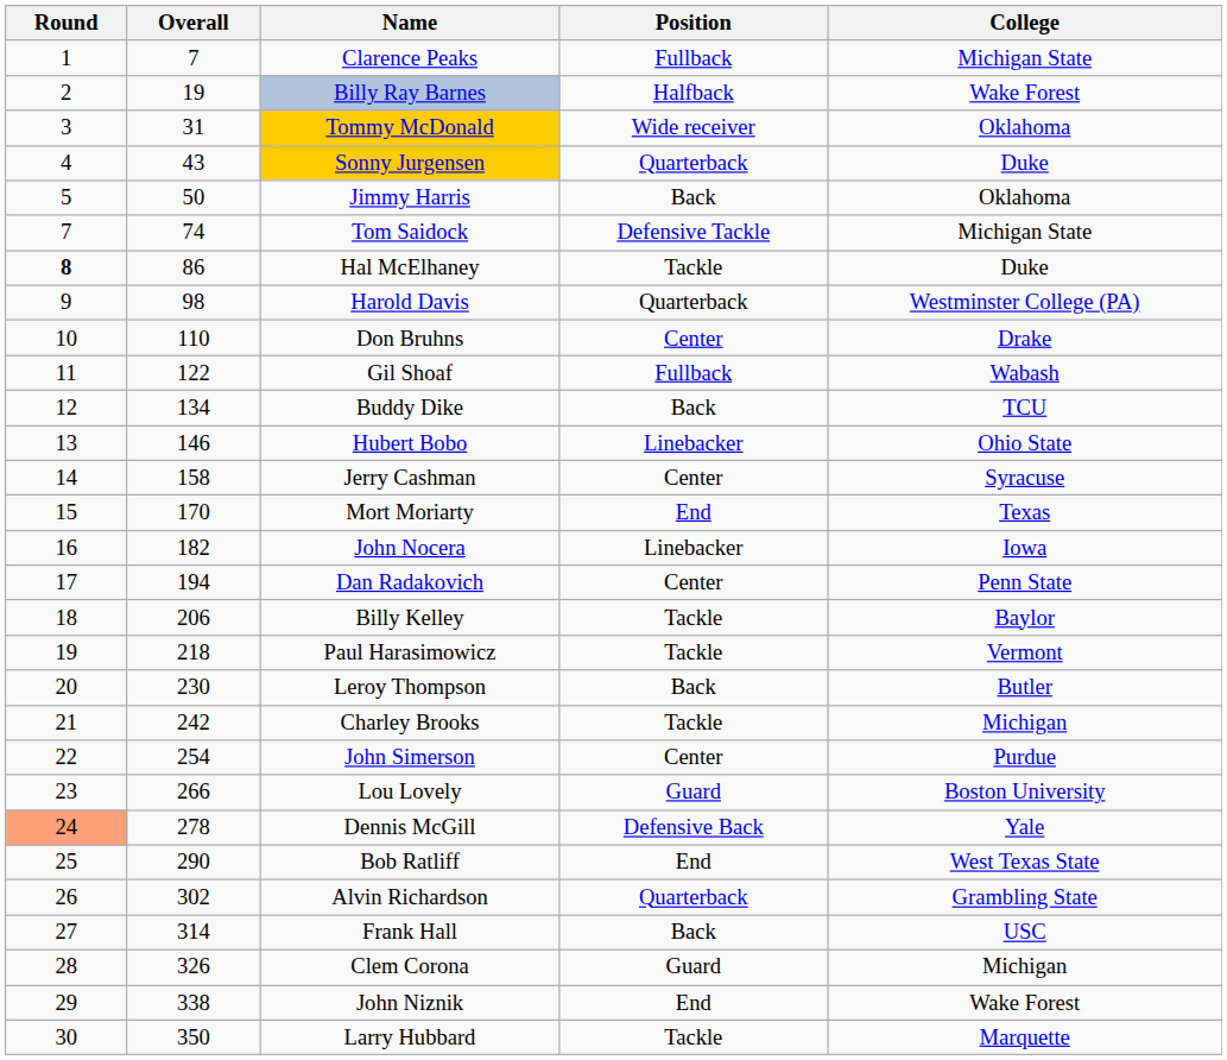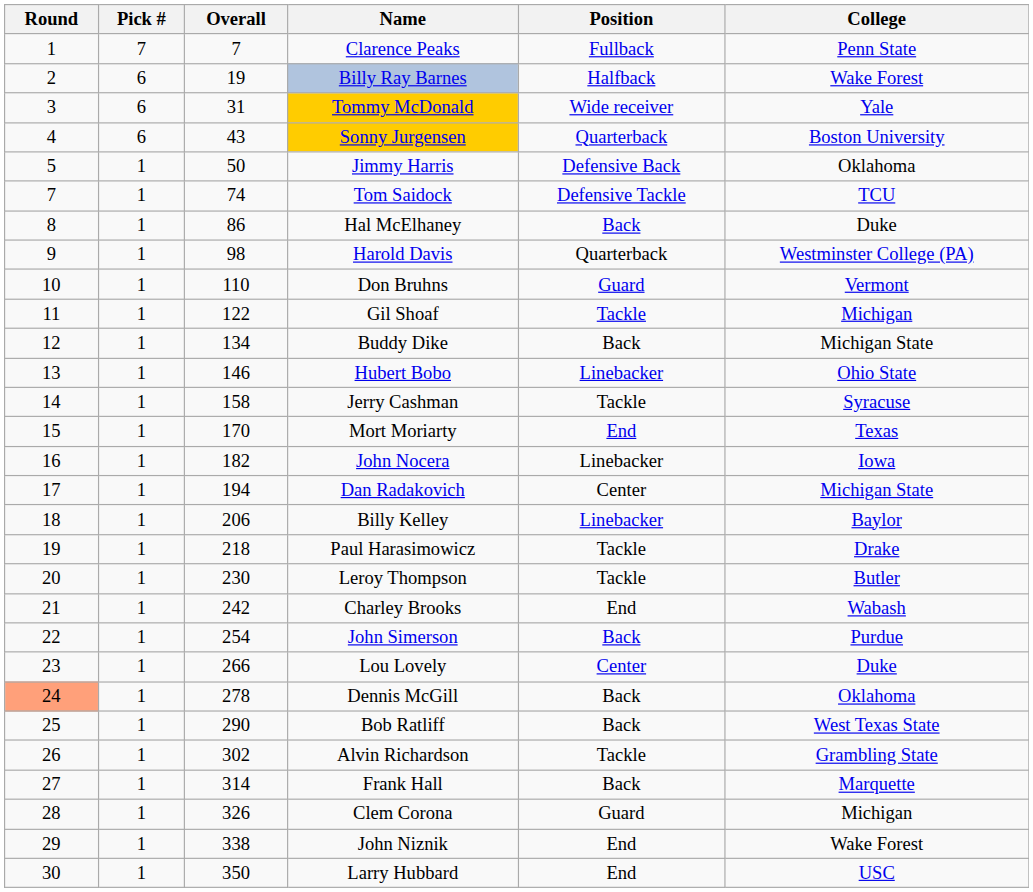 <table class="wikitable sortable sortable" style="width: 100%; text-align:center">
 <tr>
 <th>Round</th>
+<th>Pick #</th>
 <th>Overall</th>
 <th>Name</th>
 <th>Position</th>
 <th>College</th>
 </tr>
 <tr>
 <td>1</td>
 <td>7</td>
+<td>7</td>
 <td><a href='#'>Clarence Peaks</a></td>
 <td><a href='#'>Fullback</a></td>
-<td><a href='#'>Michigan State</a></td>
+<td><a href='#'>Penn State</a></td>
 </tr>
 <tr>
 <td>2</td>
+<td>6</td>
 <td>19</td>
 <td bgcolor=lightsteelblue><a href='#'>Billy Ray Barnes</a></td>
 <td><a href='#'>Halfback</a></td>
 <td><a href='#'>Wake Forest</a></td>
 </tr>
 <tr>
 <td>3</td>
+<td>6</td>
 <td>31</td>
 <td bgcolor=#FFCC00><a href='#'>Tommy McDonald</a></td>
 <td><a href='#'>Wide receiver</a></td>
-<td><a href='#'>Oklahoma</a></td>
+<td><a href='#'>Yale</a></td>
 </tr>
 <tr>
 <td>4</td>
+<td>6</td>
 <td>43</td>
 <td bgcolor=#FFCC00><a href='#'>Sonny Jurgensen</a></td>
 <td><a href='#'>Quarterback</a></td>
-<td><a href='#'>Duke</a></td>
+<td><a href='#'>Boston University</a></td>
 </tr>
 <tr>
 <td>5</td>
+<td>1</td>
 <td>50</td>
 <td><a href='#'>Jimmy Harris</a></td>
-<td>Back</td>
+<td><a href='#'>Defensive Back</a></td>
 <td>Oklahoma</td>
 </tr>
 <tr>
 <td>7</td>
+<td>1</td>
 <td>74</td>
 <td><a href='#'>Tom Saidock</a></td>
 <td><a href='#'>Defensive Tackle</a></td>
-<td>Michigan State</td>
+<td><a href='#'>TCU</a></td>
 </tr>
 <tr>
-<td><strong>8</strong></td>
+<td>8</td>
+<td>1</td>
 <td>86</td>
 <td>Hal McElhaney</td>
-<td>Tackle</td>
+<td><a href='#'>Back</a></td>
 <td>Duke</td>
 </tr>
 <tr>
 <td>9</td>
+<td>1</td>
 <td>98</td>
 <td><a href='#'>Harold Davis</a></td>
 <td>Quarterback</td>
 <td><a href='#'>Westminster College (PA)</a></td>
 </tr>
 <tr>
 <td>10</td>
+<td>1</td>
 <td>110</td>
 <td>Don Bruhns</td>
-<td><a href='#'>Center</a></td>
-<td><a href='#'>Drake</a></td>
+<td><a href='#'>Guard</a></td>
+<td><a href='#'>Vermont</a></td>
 </tr>
 <tr>
 <td>11</td>
+<td>1</td>
 <td>122</td>
 <td>Gil Shoaf</td>
-<td><a href='#'>Fullback</a></td>
-<td><a href='#'>Wabash</a></td>
+<td><a href='#'>Tackle</a></td>
+<td><a href='#'>Michigan</a></td>
 </tr>
 <tr>
 <td>12</td>
+<td>1</td>
 <td>134</td>
 <td>Buddy Dike</td>
 <td>Back</td>
-<td><a href='#'>TCU</a></td>
+<td>Michigan State</td>
 </tr>
 <tr>
 <td>13</td>
+<td>1</td>
 <td>146</td>
 <td><a href='#'>Hubert Bobo</a></td>
 <td><a href='#'>Linebacker</a></td>
 <td><a href='#'>Ohio State</a></td>
 </tr>
 <tr>
 <td>14</td>
+<td>1</td>
 <td>158</td>
 <td>Jerry Cashman</td>
-<td>Center</td>
+<td>Tackle</td>
 <td><a href='#'>Syracuse</a></td>
 </tr>
 <tr>
 <td>15</td>
+<td>1</td>
 <td>170</td>
 <td>Mort Moriarty</td>
 <td><a href='#'>End</a></td>
 <td><a href='#'>Texas</a></td>
 </tr>
 <tr>
 <td>16</td>
+<td>1</td>
 <td>182</td>
 <td><a href='#'>John Nocera</a></td>
 <td>Linebacker</td>
 <td><a href='#'>Iowa</a></td>
 </tr>
 <tr>
 <td>17</td>
+<td>1</td>
 <td>194</td>
 <td><a href='#'>Dan Radakovich</a></td>
 <td>Center</td>
-<td><a href='#'>Penn State</a></td>
+<td><a href='#'>Michigan State</a></td>
 </tr>
 <tr>
 <td>18</td>
+<td>1</td>
 <td>206</td>
 <td>Billy Kelley</td>
-<td>Tackle</td>
+<td><a href='#'>Linebacker</a></td>
 <td><a href='#'>Baylor</a></td>
 </tr>
 <tr>
 <td>19</td>
+<td>1</td>
 <td>218</td>
 <td>Paul Harasimowicz</td>
 <td>Tackle</td>
-<td><a href='#'>Vermont</a></td>
+<td><a href='#'>Drake</a></td>
 </tr>
 <tr>
 <td>20</td>
+<td>1</td>
 <td>230</td>
 <td>Leroy Thompson</td>
-<td>Back</td>
+<td>Tackle</td>
 <td><a href='#'>Butler</a></td>
 </tr>
 <tr>
 <td>21</td>
+<td>1</td>
 <td>242</td>
 <td>Charley Brooks</td>
-<td>Tackle</td>
-<td><a href='#'>Michigan</a></td>
+<td>End</td>
+<td><a href='#'>Wabash</a></td>
 </tr>
 <tr>
 <td>22</td>
+<td>1</td>
 <td>254</td>
 <td><a href='#'>John Simerson</a></td>
-<td>Center</td>
+<td><a href='#'>Back</a></td>
 <td><a href='#'>Purdue</a></td>
 </tr>
 <tr>
 <td>23</td>
+<td>1</td>
 <td>266</td>
 <td>Lou Lovely</td>
-<td><a href='#'>Guard</a></td>
-<td><a href='#'>Boston University</a></td>
+<td><a href='#'>Center</a></td>
+<td><a href='#'>Duke</a></td>
 </tr>
 <tr>
 <td style="background: lightsalmon;">24</td>
+<td>1</td>
 <td>278</td>
 <td>Dennis McGill</td>
-<td><a href='#'>Defensive Back</a></td>
-<td><a href='#'>Yale</a></td>
+<td>Back</td>
+<td><a href='#'>Oklahoma</a></td>
 </tr>
 <tr>
 <td>25</td>
+<td>1</td>
 <td>290</td>
 <td>Bob Ratliff</td>
-<td>End</td>
+<td>Back</td>
 <td><a href='#'>West Texas State</a></td>
 </tr>
 <tr>
 <td>26</td>
+<td>1</td>
 <td>302</td>
 <td>Alvin Richardson</td>
-<td><a href='#'>Quarterback</a></td>
+<td>Tackle</td>
 <td><a href='#'>Grambling State</a></td>
 </tr>
 <tr>
 <td>27</td>
+<td>1</td>
 <td>314</td>
 <td>Frank Hall</td>
 <td>Back</td>
-<td><a href='#'>USC</a></td>
+<td><a href='#'>Marquette</a></td>
 </tr>
 <tr>
 <td>28</td>
+<td>1</td>
 <td>326</td>
 <td>Clem Corona</td>
 <td>Guard</td>
 <td>Michigan</td>
 </tr>
 <tr>
 <td>29</td>
+<td>1</td>
 <td>338</td>
 <td>John Niznik</td>
 <td>End</td>
 <td>Wake Forest</td>
 </tr>
 <tr>
 <td>30</td>
+<td>1</td>
 <td>350</td>
 <td>Larry Hubbard</td>
-<td>Tackle</td>
-<td><a href='#'>Marquette</a></td>
+<td>End</td>
+<td><a href='#'>USC</a></td>
 </tr>
 </table>
